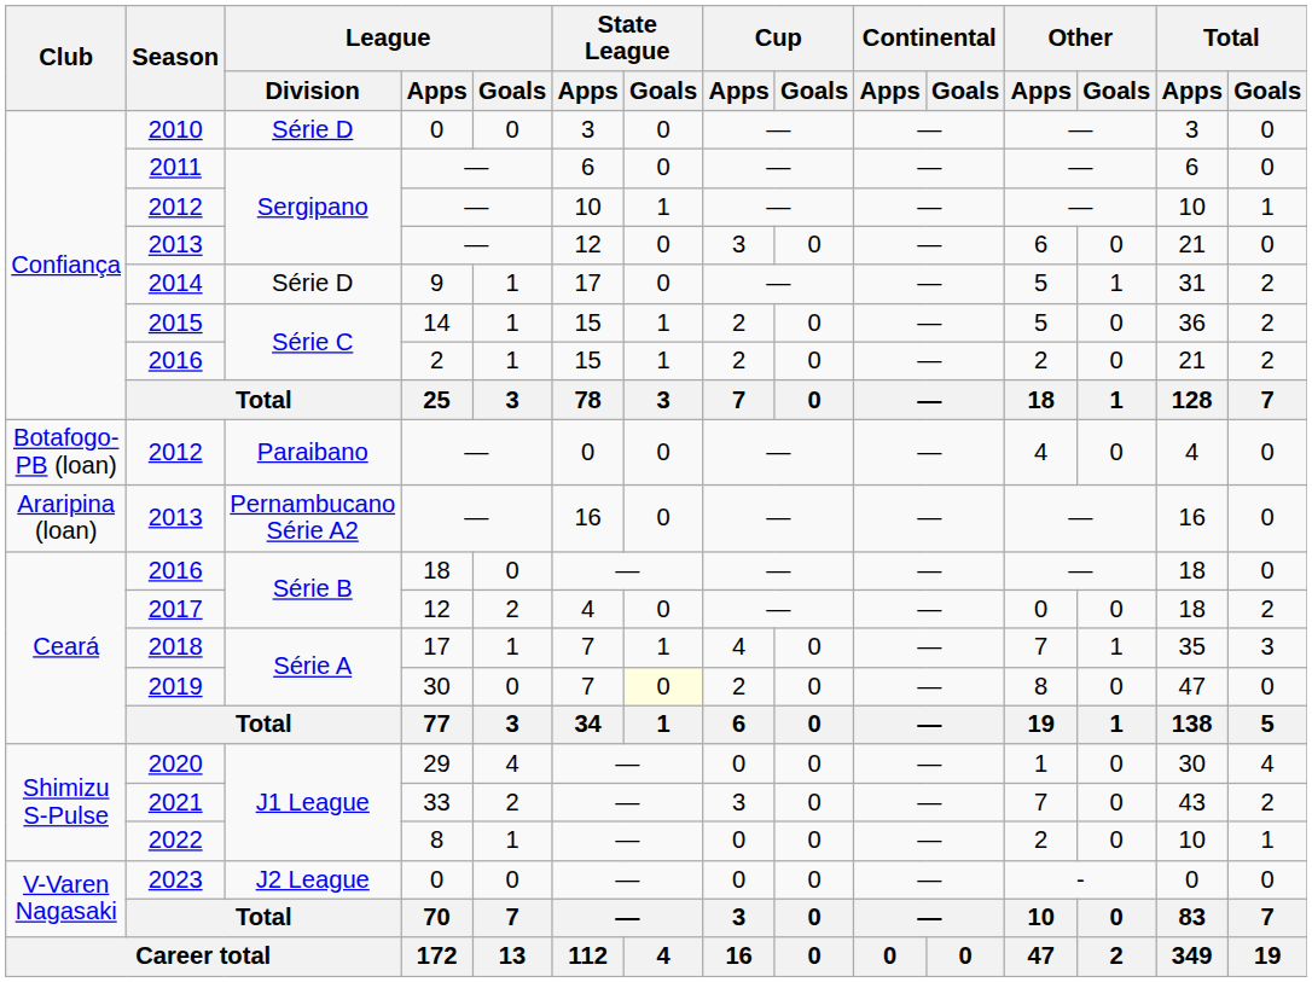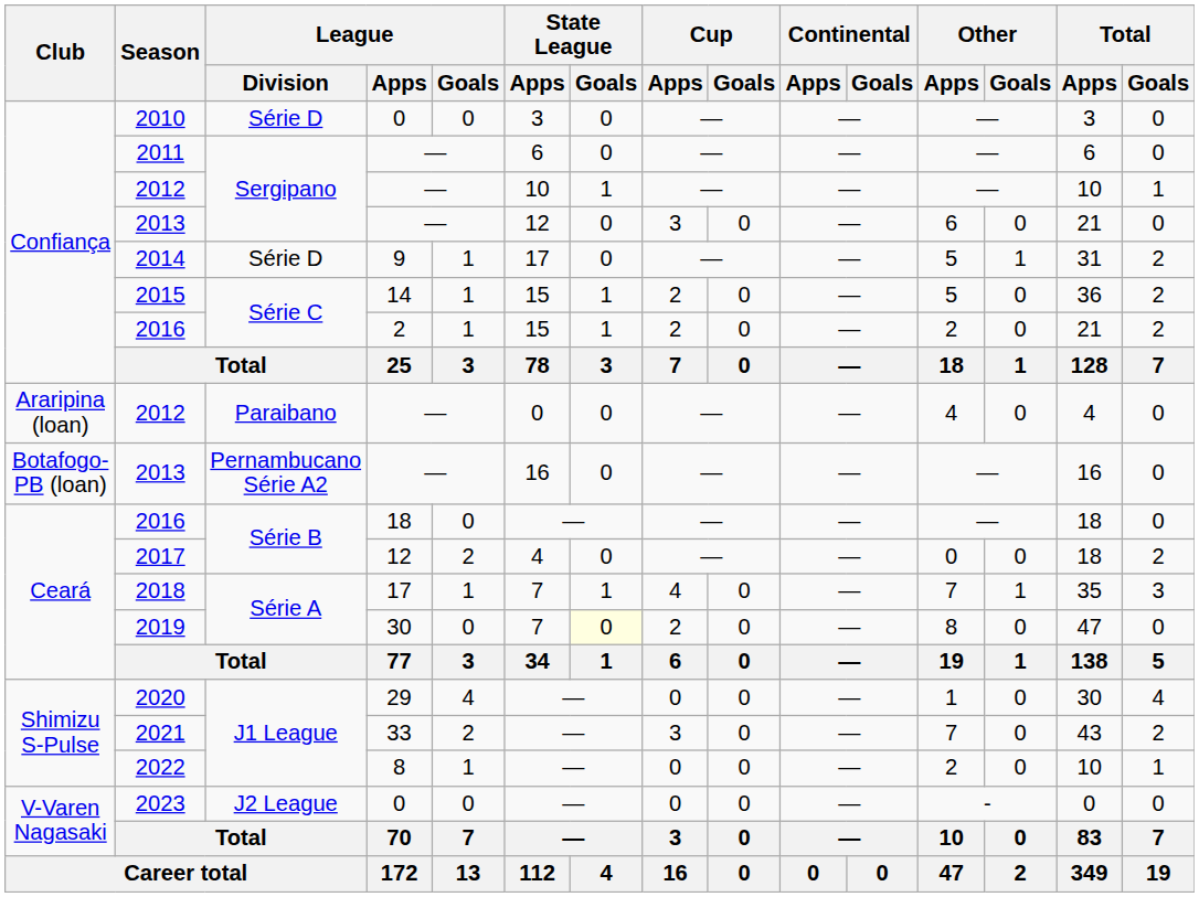 <table class="wikitable" style="text-align:center">
 <tr>
 <th rowspan="2" style="width:120px;">Club</th>
 <th rowspan="2">Season</th>
 <th colspan="3">League</th>
 <th colspan="2">State League</th>
 <th colspan="2">Cup</th>
 <th colspan="2">Continental</th>
 <th colspan="2">Other</th>
 <th colspan="2">Total</th>
 </tr>
 <tr>
 <th>Division</th>
 <th>Apps</th>
 <th>Goals</th>
 <th>Apps</th>
 <th>Goals</th>
 <th>Apps</th>
 <th>Goals</th>
 <th>Apps</th>
 <th>Goals</th>
 <th>Apps</th>
 <th>Goals</th>
 <th>Apps</th>
 <th>Goals</th>
 </tr>
 <tr>
 <td rowspan="8"><a href='#'>Confiança</a></td>
 <td><a href='#'>2010</a></td>
 <td><a href='#'>Série D</a></td>
 <td>0</td>
 <td>0</td>
 <td>3</td>
 <td>0</td>
 <td colspan="2">—</td>
 <td colspan="2">—</td>
 <td colspan="2">—</td>
 <td>3</td>
 <td>0</td>
 </tr>
 <tr>
 <td><a href='#'>2011</a></td>
 <td rowspan="3"><a href='#'>Sergipano</a></td>
 <td colspan="2">—</td>
 <td>6</td>
 <td>0</td>
 <td colspan="2">—</td>
 <td colspan="2">—</td>
 <td colspan="2">—</td>
 <td>6</td>
 <td>0</td>
 </tr>
 <tr>
 <td><a href='#'>2012</a></td>
 <td colspan="2">—</td>
 <td>10</td>
 <td>1</td>
 <td colspan="2">—</td>
 <td colspan="2">—</td>
 <td colspan="2">—</td>
 <td>10</td>
 <td>1</td>
 </tr>
 <tr>
 <td><a href='#'>2013</a></td>
 <td colspan="2">—</td>
 <td>12</td>
 <td>0</td>
 <td>3</td>
 <td>0</td>
 <td colspan="2">—</td>
 <td>6</td>
 <td>0</td>
 <td>21</td>
 <td>0</td>
 </tr>
 <tr>
 <td><a href='#'>2014</a></td>
 <td>Série D</td>
 <td>9</td>
 <td>1</td>
 <td>17</td>
 <td>0</td>
 <td colspan="2">—</td>
 <td colspan="2">—</td>
 <td>5</td>
 <td>1</td>
 <td>31</td>
 <td>2</td>
 </tr>
 <tr>
 <td><a href='#'>2015</a></td>
 <td rowspan="2"><a href='#'>Série C</a></td>
 <td>14</td>
 <td>1</td>
 <td>15</td>
 <td>1</td>
 <td>2</td>
 <td>0</td>
 <td colspan="2">—</td>
 <td>5</td>
 <td>0</td>
 <td>36</td>
 <td>2</td>
 </tr>
 <tr>
 <td><a href='#'>2016</a></td>
 <td>2</td>
 <td>1</td>
 <td>15</td>
 <td>1</td>
 <td>2</td>
 <td>0</td>
 <td colspan="2">—</td>
 <td>2</td>
 <td>0</td>
 <td>21</td>
 <td>2</td>
 </tr>
 <tr>
 <th colspan="2">Total</th>
 <th>25</th>
 <th>3</th>
 <th>78</th>
 <th>3</th>
 <th>7</th>
 <th>0</th>
 <th colspan="2">—</th>
 <th>18</th>
 <th>1</th>
 <th>128</th>
 <th>7</th>
 </tr>
 <tr>
-<td><a href='#'>Botafogo-PB</a> (loan)</td>
+<td><a href='#'>Araripina</a> (loan)</td>
 <td><a href='#'>2012</a></td>
 <td><a href='#'>Paraibano</a></td>
 <td colspan="2">—</td>
 <td>0</td>
 <td>0</td>
 <td colspan="2">—</td>
 <td colspan="2">—</td>
 <td>4</td>
 <td>0</td>
 <td>4</td>
 <td>0</td>
 </tr>
 <tr>
-<td><a href='#'>Araripina</a> (loan)</td>
+<td><a href='#'>Botafogo-PB</a> (loan)</td>
 <td><a href='#'>2013</a></td>
 <td><a href='#'>Pernambucano Série A2</a></td>
 <td colspan="2">—</td>
 <td>16</td>
 <td>0</td>
 <td colspan="2">—</td>
 <td colspan="2">—</td>
 <td colspan="2">—</td>
 <td>16</td>
 <td>0</td>
 </tr>
 <tr>
 <td rowspan="5"><a href='#'>Ceará</a></td>
 <td><a href='#'>2016</a></td>
 <td rowspan="2"><a href='#'>Série B</a></td>
 <td>18</td>
 <td>0</td>
 <td colspan="2">—</td>
 <td colspan="2">—</td>
 <td colspan="2">—</td>
 <td colspan="2">—</td>
 <td>18</td>
 <td>0</td>
 </tr>
 <tr>
 <td><a href='#'>2017</a></td>
 <td>12</td>
 <td>2</td>
 <td>4</td>
 <td>0</td>
 <td colspan="2">—</td>
 <td colspan="2">—</td>
 <td>0</td>
 <td>0</td>
 <td>18</td>
 <td>2</td>
 </tr>
 <tr>
 <td><a href='#'>2018</a></td>
 <td rowspan="2"><a href='#'>Série A</a></td>
 <td>17</td>
 <td>1</td>
 <td>7</td>
 <td>1</td>
 <td>4</td>
 <td>0</td>
 <td colspan="2">—</td>
 <td>7</td>
 <td>1</td>
 <td>35</td>
 <td>3</td>
 </tr>
 <tr>
 <td><a href='#'>2019</a></td>
 <td>30</td>
 <td>0</td>
 <td>7</td>
 <td style="background: lightyellow;">0</td>
 <td>2</td>
 <td>0</td>
 <td colspan="2">—</td>
 <td>8</td>
 <td>0</td>
 <td>47</td>
 <td>0</td>
 </tr>
 <tr>
 <th colspan="2">Total</th>
 <th>77</th>
 <th>3</th>
 <th>34</th>
 <th>1</th>
 <th>6</th>
 <th>0</th>
 <th colspan="2">—</th>
 <th>19</th>
 <th>1</th>
 <th>138</th>
 <th>5</th>
 </tr>
 <tr>
 <td rowspan="3"><a href='#'>Shimizu S-Pulse</a></td>
 <td><a href='#'>2020</a></td>
 <td rowspan="3"><a href='#'>J1 League</a></td>
 <td>29</td>
 <td>4</td>
 <td colspan="2">—</td>
 <td>0</td>
 <td>0</td>
 <td colspan="2">—</td>
 <td>1</td>
 <td>0</td>
 <td>30</td>
 <td>4</td>
 </tr>
 <tr>
 <td><a href='#'>2021</a></td>
 <td>33</td>
 <td>2</td>
 <td colspan="2">—</td>
 <td>3</td>
 <td>0</td>
 <td colspan="2">—</td>
 <td>7</td>
 <td>0</td>
 <td>43</td>
 <td>2</td>
 </tr>
 <tr>
 <td><a href='#'>2022</a></td>
 <td>8</td>
 <td>1</td>
 <td colspan="2">—</td>
 <td>0</td>
 <td>0</td>
 <td colspan="2">—</td>
 <td>2</td>
 <td>0</td>
 <td>10</td>
 <td>1</td>
 </tr>
 <tr>
 <td rowspan="2"><a href='#'>V-Varen Nagasaki</a></td>
 <td><a href='#'>2023</a></td>
 <td><a href='#'>J2 League</a></td>
 <td>0</td>
 <td>0</td>
 <td colspan="2">—</td>
 <td>0</td>
 <td>0</td>
 <td colspan="2">—</td>
 <td colspan="2">-</td>
 <td>0</td>
 <td>0</td>
 </tr>
 <tr>
 <th colspan="2">Total</th>
 <th>70</th>
 <th>7</th>
 <th colspan="2">—</th>
 <th>3</th>
 <th>0</th>
 <th colspan="2">—</th>
 <th>10</th>
 <th>0</th>
 <th>83</th>
 <th>7</th>
 </tr>
 <tr>
 <th colspan="3">Career total</th>
 <th>172</th>
 <th>13</th>
 <th>112</th>
 <th>4</th>
 <th>16</th>
 <th>0</th>
 <th>0</th>
 <th>0</th>
 <th>47</th>
 <th>2</th>
 <th>349</th>
 <th>19</th>
 </tr>
 </table>
